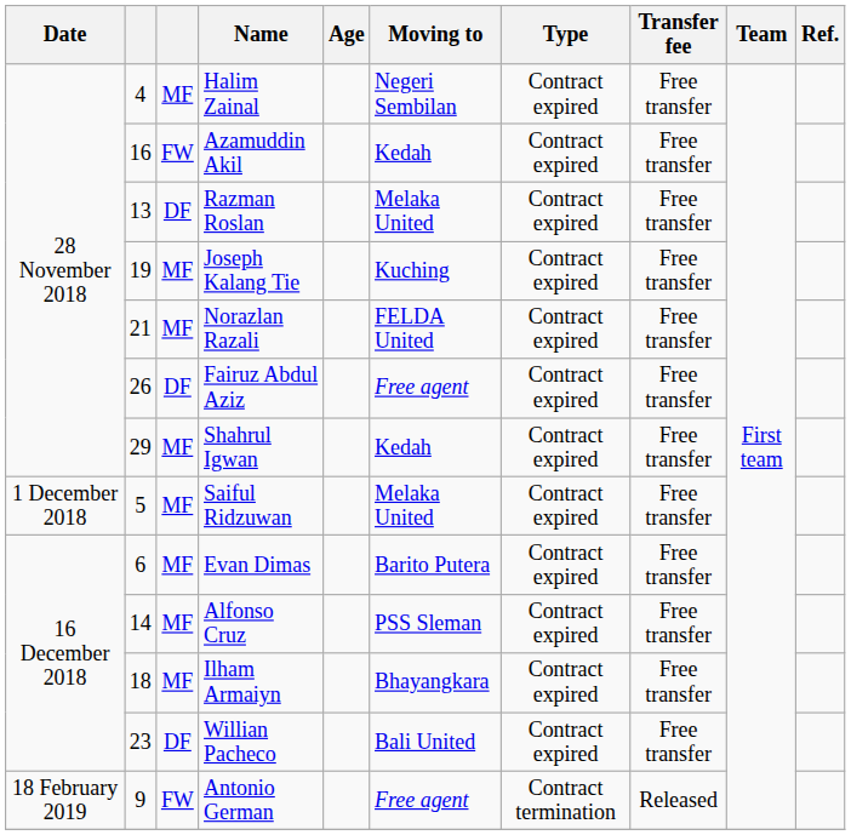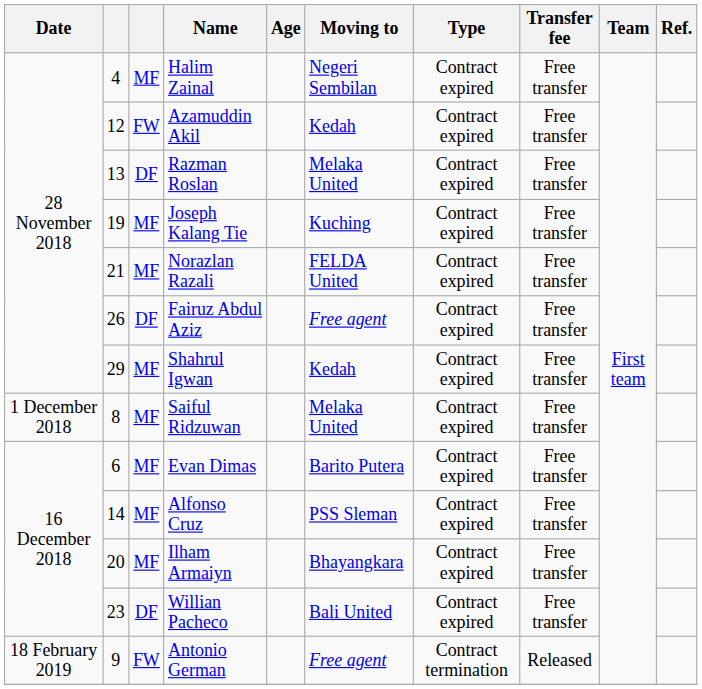 <table class="wikitable sortable" style="width:70%; text-align:center; font-size:100%; text-align:centre;">
 <tr>
 <th>Date</th>
 <th></th>
 <th></th>
 <th>Name</th>
 <th>Age</th>
 <th>Moving to</th>
 <th>Type</th>
 <th>Transfer fee</th>
 <th>Team</th>
 <th>Ref.</th>
 </tr>
 <tr>
 <td rowspan="7">28 November 2018</td>
 <td>4</td>
 <td><a href='#'>MF</a></td>
 <td style="text-align:left"> <a href='#'>Halim Zainal</a></td>
 <td></td>
 <td style="text-align:left"> <a href='#'>Negeri Sembilan</a></td>
 <td>Contract expired</td>
 <td>Free transfer</td>
 <td rowspan="13"><a href='#'>First team</a></td>
 <td></td>
 </tr>
 <tr>
-<td>16</td>
+<td>12</td>
 <td><a href='#'>FW</a></td>
 <td style="text-align:left"> <a href='#'>Azamuddin Akil</a></td>
 <td></td>
 <td style="text-align:left"> <a href='#'>Kedah</a></td>
 <td>Contract expired</td>
 <td>Free transfer</td>
 <td></td>
 </tr>
 <tr>
 <td>13</td>
 <td><a href='#'>DF</a></td>
 <td style="text-align:left"> <a href='#'>Razman Roslan</a></td>
 <td></td>
 <td style="text-align:left"> <a href='#'>Melaka United</a></td>
 <td>Contract expired</td>
 <td>Free transfer</td>
 <td></td>
 </tr>
 <tr>
 <td>19</td>
 <td><a href='#'>MF</a></td>
 <td style="text-align:left"> <a href='#'>Joseph Kalang Tie</a></td>
 <td></td>
 <td style="text-align:left"> <a href='#'>Kuching</a></td>
 <td>Contract expired</td>
 <td>Free transfer</td>
 <td></td>
 </tr>
 <tr>
 <td>21</td>
 <td><a href='#'>MF</a></td>
 <td style="text-align:left"> <a href='#'>Norazlan Razali</a></td>
 <td></td>
 <td style="text-align:left"> <a href='#'>FELDA United</a></td>
 <td>Contract expired</td>
 <td>Free transfer</td>
 <td></td>
 </tr>
 <tr>
 <td>26</td>
 <td><a href='#'>DF</a></td>
 <td style="text-align:left"> <a href='#'>Fairuz Abdul Aziz</a></td>
 <td></td>
 <td style="text-align:left"><em><a href='#'>Free agent</a></em></td>
 <td>Contract expired</td>
 <td>Free transfer</td>
 <td></td>
 </tr>
 <tr>
 <td>29</td>
 <td><a href='#'>MF</a></td>
 <td style="text-align:left"> <a href='#'>Shahrul Igwan</a></td>
 <td></td>
 <td style="text-align:left"> <a href='#'>Kedah</a></td>
 <td>Contract expired</td>
 <td>Free transfer</td>
 <td></td>
 </tr>
 <tr>
 <td>1 December 2018</td>
-<td>5</td>
+<td>8</td>
 <td><a href='#'>MF</a></td>
 <td style="text-align:left"> <a href='#'>Saiful Ridzuwan</a></td>
 <td></td>
 <td style="text-align:left"> <a href='#'>Melaka United</a></td>
 <td>Contract expired</td>
 <td>Free transfer</td>
 <td></td>
 </tr>
 <tr>
 <td rowspan="4">16 December 2018</td>
 <td>6</td>
 <td><a href='#'>MF</a></td>
 <td style="text-align:left"> <a href='#'>Evan Dimas</a></td>
 <td></td>
 <td style="text-align:left"> <a href='#'>Barito Putera</a></td>
 <td>Contract expired</td>
 <td>Free transfer</td>
 <td></td>
 </tr>
 <tr>
 <td>14</td>
 <td><a href='#'>MF</a></td>
 <td style="text-align:left"> <a href='#'>Alfonso Cruz</a></td>
 <td></td>
 <td style="text-align:left"> <a href='#'>PSS Sleman</a></td>
 <td>Contract expired</td>
 <td>Free transfer</td>
 <td></td>
 </tr>
 <tr>
-<td>18</td>
+<td>20</td>
 <td><a href='#'>MF</a></td>
 <td style="text-align:left"> <a href='#'>Ilham Armaiyn</a></td>
 <td></td>
 <td style="text-align:left"> <a href='#'>Bhayangkara</a></td>
 <td>Contract expired</td>
 <td>Free transfer</td>
 <td></td>
 </tr>
 <tr>
 <td>23</td>
 <td><a href='#'>DF</a></td>
 <td style="text-align:left"> <a href='#'>Willian Pacheco</a></td>
 <td></td>
 <td style="text-align:left"> <a href='#'>Bali United</a></td>
 <td>Contract expired</td>
 <td>Free transfer</td>
 <td></td>
 </tr>
 <tr>
 <td>18 February 2019</td>
 <td>9</td>
 <td><a href='#'>FW</a></td>
 <td style="text-align:left"> <a href='#'>Antonio German</a></td>
 <td></td>
 <td style="text-align:left"><em><a href='#'>Free agent</a></em></td>
 <td>Contract termination</td>
 <td>Released</td>
 <td></td>
 </tr>
 <tr>
 </tr>
 </table>
